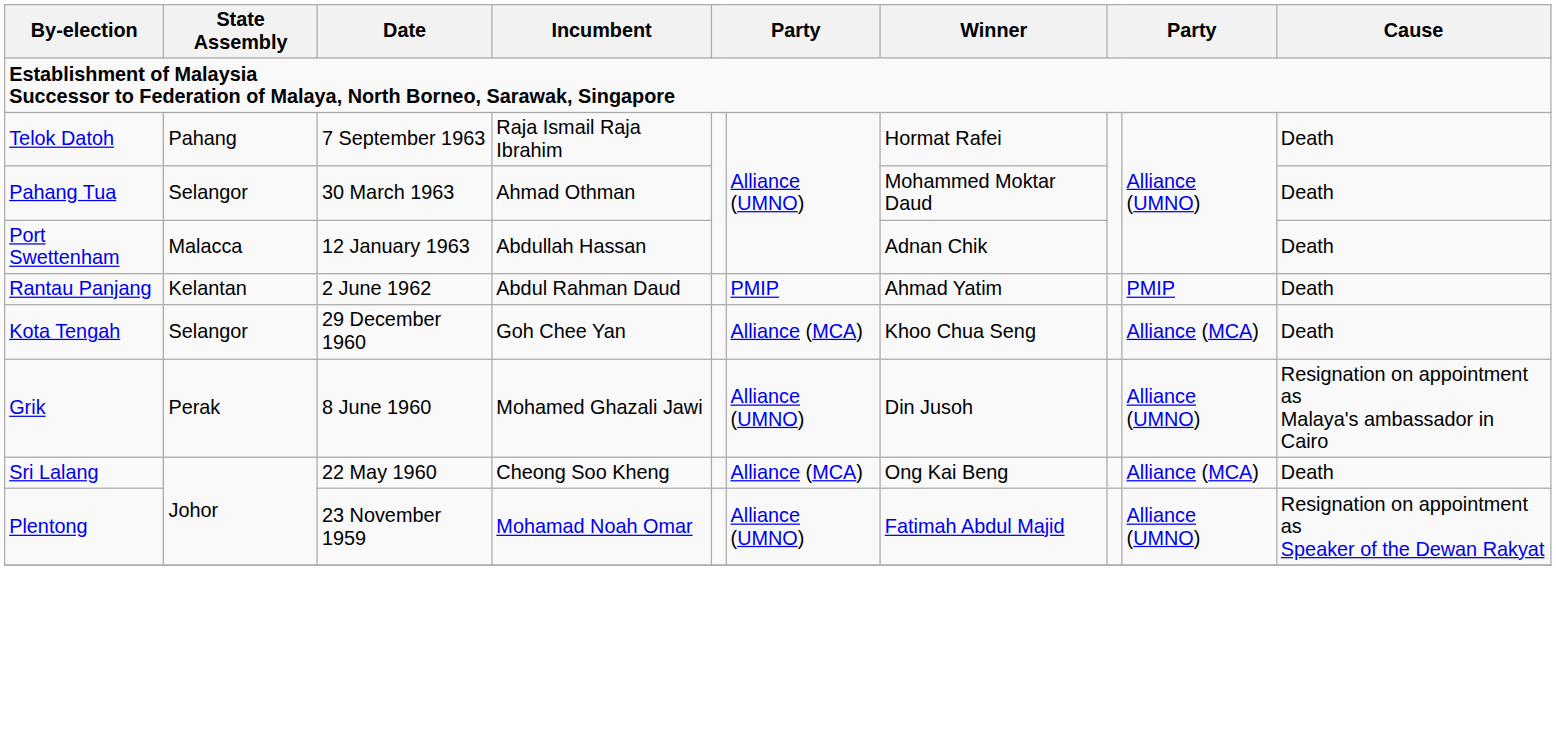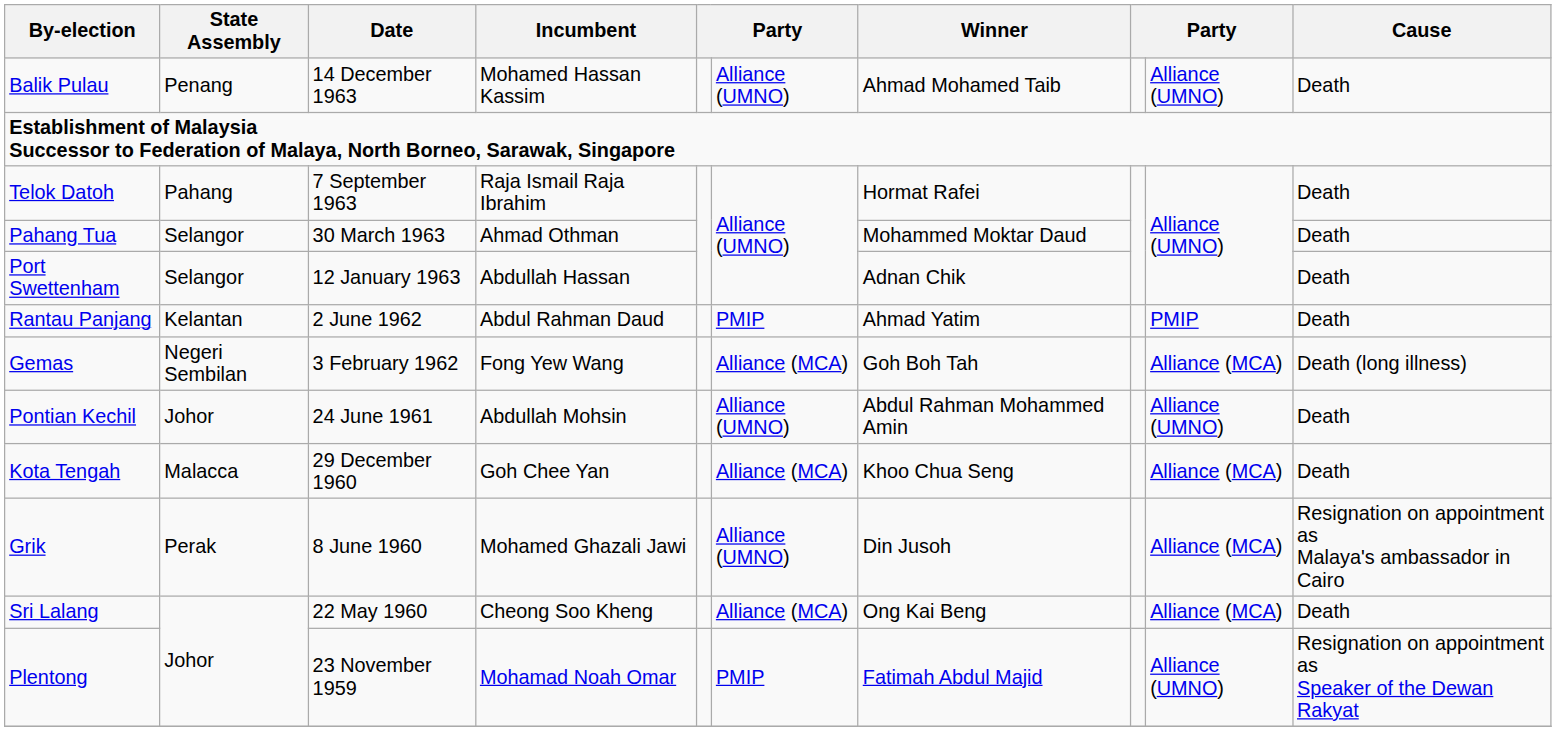 <table class="wikitable">
 <tr>
 <th>By-election</th>
 <th>State Assembly</th>
 <th>Date</th>
 <th>Incumbent</th>
 <th colspan=2>Party</th>
 <th>Winner</th>
 <th colspan=2>Party</th>
 <th>Cause</th>
+</tr>
+<tr>
+<td><a href='#'>Balik Pulau</a></td>
+<td>Penang</td>
+<td>14 December 1963</td>
+<td>Mohamed Hassan Kassim</td>
+<td> </td>
+<td><a href='#'>Alliance</a> (<a href='#'>UMNO</a>)</td>
+<td>Ahmad Mohamed Taib</td>
+<td> </td>
+<td><a href='#'>Alliance</a> (<a href='#'>UMNO</a>)</td>
+<td>Death</td>
 </tr>
 <tr>
 <td colspan="10"><strong>Establishment of Malaysia<br> Successor to Federation of Malaya, North Borneo, Sarawak, Singapore</strong></td>
 </tr>
 <tr>
 <td><a href='#'>Telok Datoh</a></td>
 <td>Pahang</td>
 <td>7 September 1963</td>
 <td>Raja Ismail Raja Ibrahim</td>
 <td rowspan="3" > </td>
 <td rowspan="3"><a href='#'>Alliance</a> (<a href='#'>UMNO</a>)</td>
 <td>Hormat Rafei</td>
 <td rowspan="3" > </td>
 <td rowspan="3"><a href='#'>Alliance</a> (<a href='#'>UMNO</a>)</td>
 <td>Death</td>
 </tr>
 <tr>
 <td><a href='#'>Pahang Tua</a></td>
 <td>Selangor</td>
 <td>30 March 1963</td>
 <td>Ahmad Othman</td>
 <td>Mohammed Moktar Daud</td>
 <td>Death</td>
 </tr>
 <tr>
 <td><a href='#'>Port Swettenham</a></td>
-<td>Malacca</td>
+<td>Selangor</td>
 <td>12 January 1963</td>
 <td>Abdullah Hassan</td>
 <td>Adnan Chik</td>
 <td>Death</td>
 </tr>
 <tr>
 <td><a href='#'>Rantau Panjang</a></td>
 <td>Kelantan</td>
 <td>2 June 1962</td>
 <td>Abdul Rahman Daud</td>
 <td> </td>
 <td><a href='#'>PMIP</a></td>
 <td>Ahmad Yatim</td>
 <td> </td>
 <td><a href='#'>PMIP</a></td>
 <td>Death</td>
 </tr>
 <tr>
+<td><a href='#'>Gemas</a></td>
+<td>Negeri Sembilan</td>
+<td>3 February 1962</td>
+<td>Fong Yew Wang</td>
+<td> </td>
+<td><a href='#'>Alliance</a> (<a href='#'>MCA</a>)</td>
+<td>Goh Boh Tah</td>
+<td> </td>
+<td><a href='#'>Alliance</a> (<a href='#'>MCA</a>)</td>
+<td>Death (long illness)</td>
+</tr>
+<tr>
+<td><a href='#'>Pontian Kechil</a></td>
+<td>Johor</td>
+<td>24 June 1961</td>
+<td>Abdullah Mohsin</td>
+<td> </td>
+<td><a href='#'>Alliance</a> (<a href='#'>UMNO</a>)</td>
+<td>Abdul Rahman Mohammed Amin</td>
+<td> </td>
+<td><a href='#'>Alliance</a> (<a href='#'>UMNO</a>)</td>
+<td>Death</td>
+</tr>
+<tr>
 <td><a href='#'>Kota Tengah</a></td>
-<td>Selangor</td>
+<td>Malacca</td>
 <td>29 December 1960</td>
 <td>Goh Chee Yan</td>
 <td> </td>
 <td><a href='#'>Alliance</a> (<a href='#'>MCA</a>)</td>
 <td>Khoo Chua Seng</td>
 <td> </td>
 <td><a href='#'>Alliance</a> (<a href='#'>MCA</a>)</td>
 <td>Death</td>
 </tr>
 <tr>
 <td><a href='#'>Grik</a></td>
 <td>Perak</td>
 <td>8 June 1960</td>
 <td>Mohamed Ghazali Jawi</td>
 <td> </td>
 <td><a href='#'>Alliance</a> (<a href='#'>UMNO</a>)</td>
 <td>Din Jusoh</td>
 <td> </td>
-<td><a href='#'>Alliance</a> (<a href='#'>UMNO</a>)</td>
+<td><a href='#'>Alliance</a> (<a href='#'>MCA</a>)</td>
 <td>Resignation on appointment as<br> Malaya's ambassador in Cairo</td>
 </tr>
 <tr>
 <td><a href='#'>Sri Lalang</a></td>
 <td rowspan="2">Johor</td>
 <td>22 May 1960</td>
 <td>Cheong Soo Kheng</td>
 <td> </td>
 <td><a href='#'>Alliance</a> (<a href='#'>MCA</a>)</td>
 <td>Ong Kai Beng</td>
 <td> </td>
 <td><a href='#'>Alliance</a> (<a href='#'>MCA</a>)</td>
 <td>Death</td>
 </tr>
 <tr>
 <td><a href='#'>Plentong</a></td>
 <td>23 November 1959</td>
 <td><a href='#'>Mohamad Noah Omar</a></td>
 <td> </td>
-<td><a href='#'>Alliance</a> (<a href='#'>UMNO</a>)</td>
+<td><a href='#'>PMIP</a></td>
 <td><a href='#'>Fatimah Abdul Majid</a></td>
 <td> </td>
 <td><a href='#'>Alliance</a> (<a href='#'>UMNO</a>)</td>
 <td>Resignation on appointment as<br> <a href='#'>Speaker of the Dewan Rakyat</a></td>
 </tr>
 <tr>
 </tr>
 </table>
